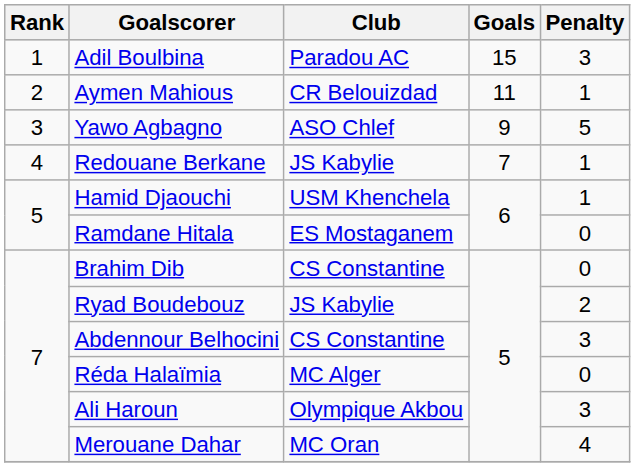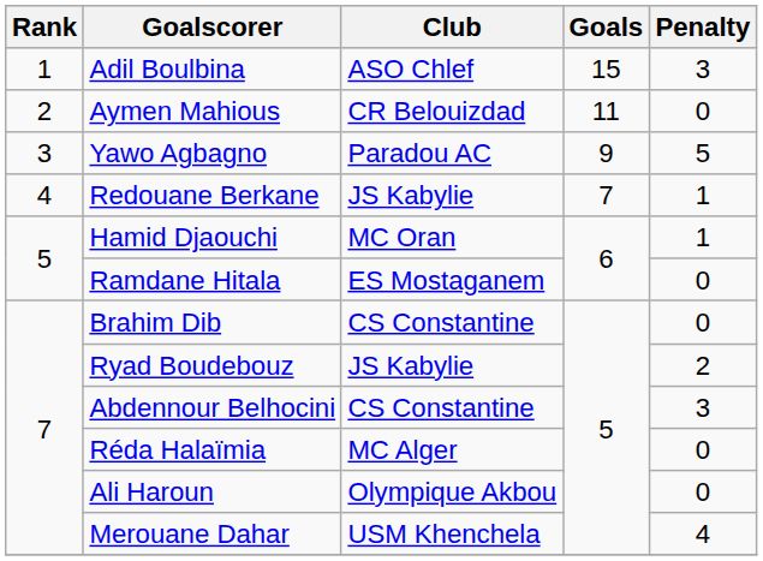 <table class="wikitable" style="font-size: 95%;">
 <tr bgcolor="#CCCCCC" align="center">
 <th scope="col">Rank</th>
 <th scope="col">Goalscorer</th>
 <th scope="col">Club</th>
 <th scope="col">Goals</th>
 <th scope="col">Penalty</th>
 </tr>
 <tr>
 <td align="center">1</td>
 <td> <a href='#'>Adil Boulbina</a></td>
-<td><a href='#'>Paradou AC</a></td>
+<td><a href='#'>ASO Chlef</a></td>
 <td align="center">15</td>
 <td align="center">3</td>
 </tr>
 <tr>
 <td align="center">2</td>
 <td> <a href='#'>Aymen Mahious</a></td>
 <td><a href='#'>CR Belouizdad</a></td>
 <td align="center">11</td>
-<td align="center">1</td>
+<td align="center">0</td>
 </tr>
 <tr>
 <td align="center">3</td>
 <td> <a href='#'>Yawo Agbagno</a></td>
-<td><a href='#'>ASO Chlef</a></td>
+<td><a href='#'>Paradou AC</a></td>
 <td align="center">9</td>
 <td align="center">5</td>
 </tr>
 <tr>
 <td align="center">4</td>
 <td> <a href='#'>Redouane Berkane</a></td>
 <td><a href='#'>JS Kabylie</a></td>
 <td align="center">7</td>
 <td align="center">1</td>
 </tr>
 <tr>
 <td rowspan=2 align="center">5</td>
 <td> <a href='#'>Hamid Djaouchi</a></td>
-<td><a href='#'>USM Khenchela</a></td>
+<td><a href='#'>MC Oran</a></td>
 <td rowspan=2 align="center">6</td>
 <td align="center">1</td>
 </tr>
 <tr>
 <td> <a href='#'>Ramdane Hitala</a></td>
 <td><a href='#'>ES Mostaganem</a></td>
 <td align="center">0</td>
 </tr>
 <tr>
 <td rowspan=6 align="center">7</td>
 <td> <a href='#'>Brahim Dib</a></td>
 <td><a href='#'>CS Constantine</a></td>
 <td rowspan=6 align="center">5</td>
 <td align="center">0</td>
 </tr>
 <tr>
 <td> <a href='#'>Ryad Boudebouz</a></td>
 <td><a href='#'>JS Kabylie</a></td>
 <td align="center">2</td>
 </tr>
 <tr>
 <td> <a href='#'>Abdennour Belhocini</a></td>
 <td><a href='#'>CS Constantine</a></td>
 <td align="center">3</td>
 </tr>
 <tr>
 <td> <a href='#'>Réda Halaïmia</a></td>
 <td><a href='#'>MC Alger</a></td>
 <td align="center">0</td>
 </tr>
 <tr>
 <td> <a href='#'>Ali Haroun</a></td>
 <td><a href='#'>Olympique Akbou</a></td>
-<td align="center">3</td>
+<td align="center">0</td>
 </tr>
 <tr>
 <td> <a href='#'>Merouane Dahar</a></td>
-<td><a href='#'>MC Oran</a></td>
+<td><a href='#'>USM Khenchela</a></td>
 <td align="center">4</td>
 </tr>
 <tr>
 </tr>
 </table>
